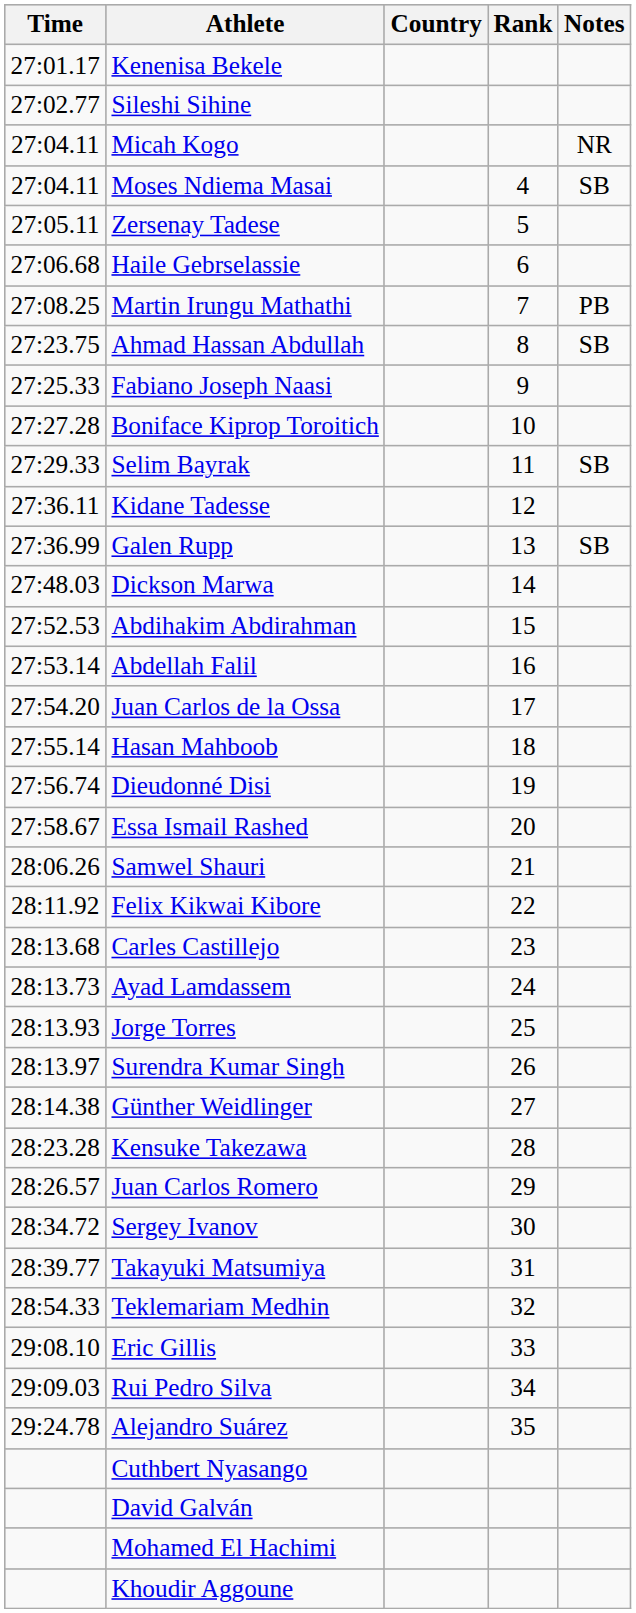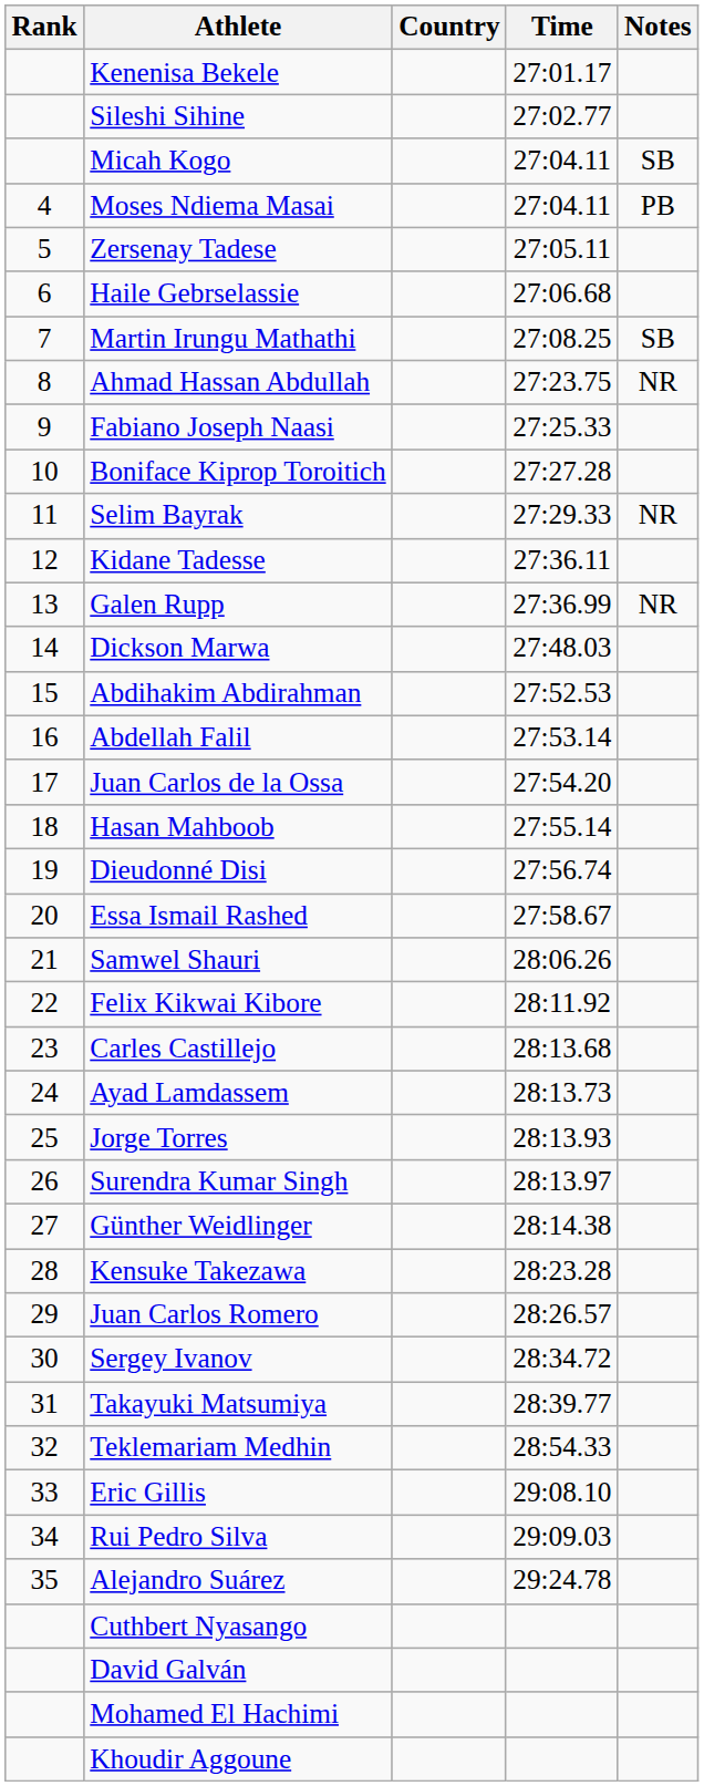 <table class="sortable wikitable" style="text-align:center">
 <tr>
-<th>Time</th>
+<th>Rank</th>
 <th>Athlete</th>
 <th>Country</th>
-<th>Rank</th>
+<th>Time</th>
 <th>Notes</th>
 </tr>
 <tr>
-<td>27:01.17</td>
+<td></td>
 <td align="left"><a href='#'>Kenenisa Bekele</a></td>
 <td align="left"></td>
-<td></td>
+<td>27:01.17</td>
 <td></td>
 </tr>
 <tr>
-<td>27:02.77</td>
+<td></td>
 <td align="left"><a href='#'>Sileshi Sihine</a></td>
 <td align="left"></td>
-<td></td>
+<td>27:02.77</td>
 <td></td>
 </tr>
 <tr>
-<td>27:04.11</td>
+<td></td>
 <td align="left"><a href='#'>Micah Kogo</a></td>
 <td align="left"></td>
+<td>27:04.11</td>
+<td>SB</td>
+</tr>
+<tr>
+<td>4</td>
+<td align="left"><a href='#'>Moses Ndiema Masai</a></td>
+<td align="left"></td>
+<td>27:04.11</td>
+<td>PB</td>
+</tr>
+<tr>
+<td>5</td>
+<td align="left"><a href='#'>Zersenay Tadese</a></td>
+<td align="left"></td>
+<td>27:05.11</td>
 <td></td>
+</tr>
+<tr>
+<td>6</td>
+<td align="left"><a href='#'>Haile Gebrselassie</a></td>
+<td align="left"></td>
+<td>27:06.68</td>
+<td></td>
+</tr>
+<tr>
+<td>7</td>
+<td align="left"><a href='#'>Martin Irungu Mathathi</a></td>
+<td align="left"></td>
+<td>27:08.25</td>
+<td>SB</td>
+</tr>
+<tr>
+<td>8</td>
+<td align="left"><a href='#'>Ahmad Hassan Abdullah</a></td>
+<td align="left"></td>
+<td>27:23.75</td>
 <td>NR</td>
 </tr>
 <tr>
-<td>27:04.11</td>
-<td align="left"><a href='#'>Moses Ndiema Masai</a></td>
+<td>9</td>
+<td align="left"><a href='#'>Fabiano Joseph Naasi</a></td>
 <td align="left"></td>
-<td>4</td>
-<td>SB</td>
-</tr>
-<tr>
-<td>27:05.11</td>
-<td align="left"><a href='#'>Zersenay Tadese</a></td>
-<td align="left"></td>
-<td>5</td>
+<td>27:25.33</td>
 <td></td>
 </tr>
 <tr>
-<td>27:06.68</td>
-<td align="left"><a href='#'>Haile Gebrselassie</a></td>
+<td>10</td>
+<td align="left"><a href='#'>Boniface Kiprop Toroitich</a></td>
 <td align="left"></td>
-<td>6</td>
+<td>27:27.28</td>
 <td></td>
 </tr>
 <tr>
-<td>27:08.25</td>
-<td align="left"><a href='#'>Martin Irungu Mathathi</a></td>
+<td>11</td>
+<td align="left"><a href='#'>Selim Bayrak</a></td>
 <td align="left"></td>
-<td>7</td>
-<td>PB</td>
+<td>27:29.33</td>
+<td>NR</td>
 </tr>
 <tr>
-<td>27:23.75</td>
-<td align="left"><a href='#'>Ahmad Hassan Abdullah</a></td>
+<td>12</td>
+<td align="left"><a href='#'>Kidane Tadesse</a></td>
 <td align="left"></td>
-<td>8</td>
-<td>SB</td>
-</tr>
-<tr>
-<td>27:25.33</td>
-<td align="left"><a href='#'>Fabiano Joseph Naasi</a></td>
-<td align="left"></td>
-<td>9</td>
+<td>27:36.11</td>
 <td></td>
 </tr>
 <tr>
-<td>27:27.28</td>
-<td align="left"><a href='#'>Boniface Kiprop Toroitich</a></td>
+<td>13</td>
+<td align="left"><a href='#'>Galen Rupp</a></td>
 <td align="left"></td>
-<td>10</td>
+<td>27:36.99</td>
+<td>NR</td>
+</tr>
+<tr>
+<td>14</td>
+<td align="left"><a href='#'>Dickson Marwa</a></td>
+<td align="left"></td>
+<td>27:48.03</td>
 <td></td>
 </tr>
 <tr>
-<td>27:29.33</td>
-<td align="left"><a href='#'>Selim Bayrak</a></td>
+<td>15</td>
+<td align="left"><a href='#'>Abdihakim Abdirahman</a></td>
 <td align="left"></td>
-<td>11</td>
-<td>SB</td>
-</tr>
-<tr>
-<td>27:36.11</td>
-<td align="left"><a href='#'>Kidane Tadesse</a></td>
-<td align="left"></td>
-<td>12</td>
+<td>27:52.53</td>
 <td></td>
 </tr>
 <tr>
-<td>27:36.99</td>
-<td align="left"><a href='#'>Galen Rupp</a></td>
+<td>16</td>
+<td align="left"><a href='#'>Abdellah Falil</a></td>
 <td align="left"></td>
-<td>13</td>
-<td>SB</td>
-</tr>
-<tr>
-<td>27:48.03</td>
-<td align="left"><a href='#'>Dickson Marwa</a></td>
-<td align="left"></td>
-<td>14</td>
+<td>27:53.14</td>
 <td></td>
 </tr>
 <tr>
-<td>27:52.53</td>
-<td align="left"><a href='#'>Abdihakim Abdirahman</a></td>
+<td>17</td>
+<td align="left"><a href='#'>Juan Carlos de la Ossa</a></td>
 <td align="left"></td>
-<td>15</td>
+<td>27:54.20</td>
 <td></td>
 </tr>
 <tr>
-<td>27:53.14</td>
-<td align="left"><a href='#'>Abdellah Falil</a></td>
+<td>18</td>
+<td align="left"><a href='#'>Hasan Mahboob</a></td>
 <td align="left"></td>
-<td>16</td>
+<td>27:55.14</td>
 <td></td>
 </tr>
 <tr>
-<td>27:54.20</td>
-<td align="left"><a href='#'>Juan Carlos de la Ossa</a></td>
+<td>19</td>
+<td align="left"><a href='#'>Dieudonné Disi</a></td>
 <td align="left"></td>
-<td>17</td>
+<td>27:56.74</td>
 <td></td>
 </tr>
 <tr>
-<td>27:55.14</td>
-<td align="left"><a href='#'>Hasan Mahboob</a></td>
+<td>20</td>
+<td align="left"><a href='#'>Essa Ismail Rashed</a></td>
 <td align="left"></td>
-<td>18</td>
+<td>27:58.67</td>
 <td></td>
 </tr>
 <tr>
-<td>27:56.74</td>
-<td align="left"><a href='#'>Dieudonné Disi</a></td>
+<td>21</td>
+<td align="left"><a href='#'>Samwel Shauri</a></td>
 <td align="left"></td>
-<td>19</td>
+<td>28:06.26</td>
 <td></td>
 </tr>
 <tr>
-<td>27:58.67</td>
-<td align="left"><a href='#'>Essa Ismail Rashed</a></td>
+<td>22</td>
+<td align="left"><a href='#'>Felix Kikwai Kibore</a></td>
 <td align="left"></td>
-<td>20</td>
+<td>28:11.92</td>
 <td></td>
 </tr>
 <tr>
-<td>28:06.26</td>
-<td align="left"><a href='#'>Samwel Shauri</a></td>
+<td>23</td>
+<td align="left"><a href='#'>Carles Castillejo</a></td>
 <td align="left"></td>
-<td>21</td>
+<td>28:13.68</td>
 <td></td>
 </tr>
 <tr>
-<td>28:11.92</td>
-<td align="left"><a href='#'>Felix Kikwai Kibore</a></td>
+<td>24</td>
+<td align="left"><a href='#'>Ayad Lamdassem</a></td>
 <td align="left"></td>
-<td>22</td>
+<td>28:13.73</td>
 <td></td>
 </tr>
 <tr>
-<td>28:13.68</td>
-<td align="left"><a href='#'>Carles Castillejo</a></td>
+<td>25</td>
+<td align="left"><a href='#'>Jorge Torres</a></td>
 <td align="left"></td>
-<td>23</td>
+<td>28:13.93</td>
 <td></td>
 </tr>
 <tr>
-<td>28:13.73</td>
-<td align="left"><a href='#'>Ayad Lamdassem</a></td>
+<td>26</td>
+<td align="left"><a href='#'>Surendra Kumar Singh</a></td>
 <td align="left"></td>
-<td>24</td>
+<td>28:13.97</td>
 <td></td>
 </tr>
 <tr>
-<td>28:13.93</td>
-<td align="left"><a href='#'>Jorge Torres</a></td>
+<td>27</td>
+<td align="left"><a href='#'>Günther Weidlinger</a></td>
 <td align="left"></td>
-<td>25</td>
+<td>28:14.38</td>
 <td></td>
 </tr>
 <tr>
-<td>28:13.97</td>
-<td align="left"><a href='#'>Surendra Kumar Singh</a></td>
+<td>28</td>
+<td align="left"><a href='#'>Kensuke Takezawa</a></td>
 <td align="left"></td>
-<td>26</td>
+<td>28:23.28</td>
 <td></td>
 </tr>
 <tr>
-<td>28:14.38</td>
-<td align="left"><a href='#'>Günther Weidlinger</a></td>
+<td>29</td>
+<td align="left"><a href='#'>Juan Carlos Romero</a></td>
 <td align="left"></td>
-<td>27</td>
+<td>28:26.57</td>
 <td></td>
 </tr>
 <tr>
-<td>28:23.28</td>
-<td align="left"><a href='#'>Kensuke Takezawa</a></td>
+<td>30</td>
+<td align="left"><a href='#'>Sergey Ivanov</a></td>
 <td align="left"></td>
-<td>28</td>
+<td>28:34.72</td>
 <td></td>
 </tr>
 <tr>
-<td>28:26.57</td>
-<td align="left"><a href='#'>Juan Carlos Romero</a></td>
+<td>31</td>
+<td align="left"><a href='#'>Takayuki Matsumiya</a></td>
 <td align="left"></td>
-<td>29</td>
+<td>28:39.77</td>
 <td></td>
 </tr>
 <tr>
-<td>28:34.72</td>
-<td align="left"><a href='#'>Sergey Ivanov</a></td>
+<td>32</td>
+<td align="left"><a href='#'>Teklemariam Medhin</a></td>
 <td align="left"></td>
-<td>30</td>
+<td>28:54.33</td>
 <td></td>
 </tr>
 <tr>
-<td>28:39.77</td>
-<td align="left"><a href='#'>Takayuki Matsumiya</a></td>
+<td>33</td>
+<td align="left"><a href='#'>Eric Gillis</a></td>
 <td align="left"></td>
-<td>31</td>
+<td>29:08.10</td>
 <td></td>
 </tr>
 <tr>
-<td>28:54.33</td>
-<td align="left"><a href='#'>Teklemariam Medhin</a></td>
+<td>34</td>
+<td align="left"><a href='#'>Rui Pedro Silva</a></td>
 <td align="left"></td>
-<td>32</td>
+<td>29:09.03</td>
 <td></td>
 </tr>
 <tr>
-<td>29:08.10</td>
-<td align="left"><a href='#'>Eric Gillis</a></td>
-<td align="left"></td>
-<td>33</td>
-<td></td>
-</tr>
-<tr>
-<td>29:09.03</td>
-<td align="left"><a href='#'>Rui Pedro Silva</a></td>
-<td align="left"></td>
-<td>34</td>
-<td></td>
-</tr>
-<tr>
-<td>29:24.78</td>
+<td>35</td>
 <td align="left"><a href='#'>Alejandro Suárez</a></td>
 <td align="left"></td>
-<td>35</td>
+<td>29:24.78</td>
 <td></td>
 </tr>
 <tr>
 <td></td>
 <td align="left"><a href='#'>Cuthbert Nyasango</a></td>
 <td align="left"></td>
 <td></td>
 <td></td>
 </tr>
 <tr>
 <td></td>
 <td align="left"><a href='#'>David Galván</a></td>
 <td align="left"></td>
 <td></td>
 <td></td>
 </tr>
 <tr>
 <td></td>
 <td align="left"><a href='#'>Mohamed El Hachimi</a></td>
 <td align="left"></td>
 <td></td>
 <td></td>
 </tr>
 <tr>
 <td></td>
 <td align="left"><a href='#'>Khoudir Aggoune</a></td>
 <td align="left"></td>
 <td></td>
 <td></td>
 </tr>
 </table>
